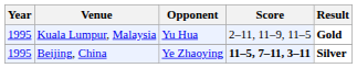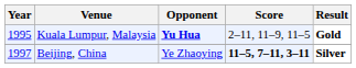 <table class="sortable wikitable" style="font-size: 90%;">
 <tr>
 <th>Year</th>
 <th>Venue</th>
 <th>Opponent</th>
 <th>Score</th>
 <th>Result</th>
 </tr>
 <tr style="background:#ECF2FF">
 <td align="center"><a href='#'>1995</a></td>
 <td align="left"><a href='#'>Kuala Lumpur</a>, <a href='#'>Malaysia</a></td>
-<td align="left"> <a href='#'>Yu Hua</a></td>
+<td align="left"><strong> <a href='#'>Yu Hua</a></strong></td>
 <td align="left">2–11, 11–9, 11–5</td>
 <td style="text-align:left; background:white"> <strong>Gold</strong></td>
 </tr>
 <tr>
 </tr>
 <tr style="background:#ECF2FF">
-<td align="center"><a href='#'>1995</a></td>
+<td align="center"><a href='#'>1997</a></td>
 <td align="left"><a href='#'>Beijing</a>, <a href='#'>China</a></td>
 <td align="left"> <a href='#'>Ye Zhaoying</a></td>
 <td align="left"><strong>11–5, 7–11, 3–11</strong></td>
 <td style="text-align:left; background:white"> <strong>Silver</strong></td>
 </tr>
 </table>
